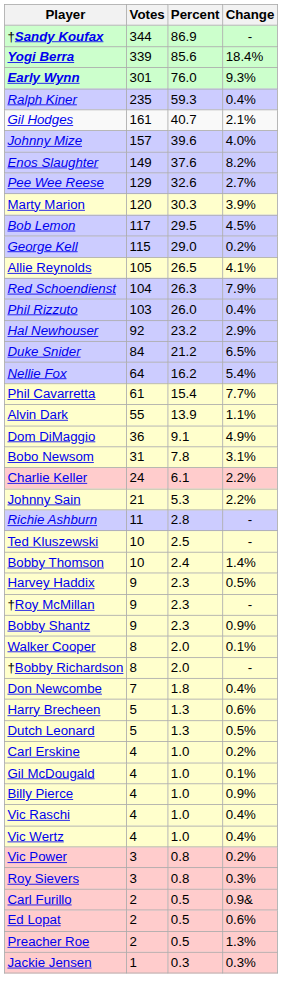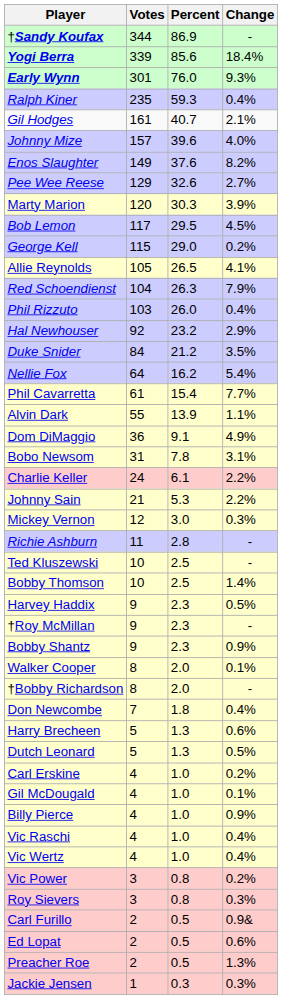 <table class="wikitable">
 <tr>
 <th>Player</th>
 <th>Votes</th>
 <th>Percent</th>
 <th>Change</th>
 </tr>
 <tr bgcolor="#ccffcc">
 <td>†<strong><em><a href='#'>Sandy Koufax</a></em></strong></td>
 <td>344</td>
 <td>86.9</td>
 <td align=center>-</td>
 </tr>
 <tr bgcolor="#ccffcc">
 <td><strong><em><a href='#'>Yogi Berra</a></em></strong></td>
 <td>339</td>
 <td>85.6</td>
 <td align="left"> 18.4%</td>
 </tr>
 <tr bgcolor="#ccffcc">
 <td><strong><em><a href='#'>Early Wynn</a></em></strong></td>
 <td>301</td>
 <td>76.0</td>
 <td align="left"> 9.3%</td>
 </tr>
 <tr bgcolor="#ccccff">
 <td><em><a href='#'>Ralph Kiner</a></em></td>
 <td>235</td>
 <td>59.3</td>
 <td align="left"> 0.4%</td>
 </tr>
 <tr -bgcolor="#ccccff">
 <td><em><a href='#'>Gil Hodges</a></em></td>
 <td>161</td>
 <td>40.7</td>
 <td align="left"> 2.1%</td>
 </tr>
 <tr bgcolor="#ccccff">
 <td><em><a href='#'>Johnny Mize</a></em></td>
 <td>157</td>
 <td>39.6</td>
 <td align="left"> 4.0%</td>
 </tr>
 <tr bgcolor="#ccccff">
 <td><em><a href='#'>Enos Slaughter</a></em></td>
 <td>149</td>
 <td>37.6</td>
 <td align="left"> 8.2%</td>
 </tr>
 <tr bgcolor="#ccccff">
 <td><em><a href='#'>Pee Wee Reese</a></em></td>
 <td>129</td>
 <td>32.6</td>
 <td align="left"> 2.7%</td>
 </tr>
 <tr bgcolor="#ffffcc">
 <td><a href='#'>Marty Marion</a></td>
 <td>120</td>
 <td>30.3</td>
 <td align="left"> 3.9%</td>
 </tr>
 <tr bgcolor="#ccccff">
 <td><em><a href='#'>Bob Lemon</a></em></td>
 <td>117</td>
 <td>29.5</td>
 <td align="left"> 4.5%</td>
 </tr>
 <tr bgcolor="#ccccff">
 <td><em><a href='#'>George Kell</a></em></td>
 <td>115</td>
 <td>29.0</td>
 <td align="left"> 0.2%</td>
 </tr>
 <tr bgcolor="#ffffcc">
 <td><a href='#'>Allie Reynolds</a></td>
 <td>105</td>
 <td>26.5</td>
 <td align="left"> 4.1%</td>
 </tr>
 <tr bgcolor="#ccccff">
 <td><em><a href='#'>Red Schoendienst</a></em></td>
 <td>104</td>
 <td>26.3</td>
 <td align="left"> 7.9%</td>
 </tr>
 <tr bgcolor="#ccccff">
 <td><em><a href='#'>Phil Rizzuto</a></em></td>
 <td>103</td>
 <td>26.0</td>
 <td align="left"> 0.4%</td>
 </tr>
 <tr bgcolor="#ccccff">
 <td><em><a href='#'>Hal Newhouser</a></em></td>
 <td>92</td>
 <td>23.2</td>
 <td align="left"> 2.9%</td>
 </tr>
 <tr bgcolor="#ccccff">
 <td><em><a href='#'>Duke Snider</a></em></td>
 <td>84</td>
 <td>21.2</td>
-<td align="left"> 6.5%</td>
+<td align="left"> 3.5%</td>
 </tr>
 <tr bgcolor="#ccccff">
 <td><em><a href='#'>Nellie Fox</a></em></td>
 <td>64</td>
 <td>16.2</td>
 <td align="left"> 5.4%</td>
 </tr>
 <tr bgcolor="#ffffcc">
 <td><a href='#'>Phil Cavarretta</a></td>
 <td>61</td>
 <td>15.4</td>
 <td align="left"> 7.7%</td>
 </tr>
 <tr bgcolor="#ffffcc">
 <td><a href='#'>Alvin Dark</a></td>
 <td>55</td>
 <td>13.9</td>
 <td align="left"> 1.1%</td>
 </tr>
 <tr bgcolor="#ffffcc">
 <td><a href='#'>Dom DiMaggio</a></td>
 <td>36</td>
 <td>9.1</td>
 <td align="left"> 4.9%</td>
 </tr>
 <tr bgcolor="#ffffcc">
 <td><a href='#'>Bobo Newsom</a></td>
 <td>31</td>
 <td>7.8</td>
 <td align="left"> 3.1%</td>
 </tr>
 <tr bgcolor="#ffcccc">
 <td><a href='#'>Charlie Keller</a></td>
 <td>24</td>
 <td>6.1</td>
 <td align="left"> 2.2%</td>
 </tr>
 <tr bgcolor="#ffffcc">
 <td><a href='#'>Johnny Sain</a></td>
 <td>21</td>
 <td>5.3</td>
 <td align="left"> 2.2%</td>
 </tr>
+<tr bgcolor="#ffffcc">
+<td><a href='#'>Mickey Vernon</a></td>
+<td>12</td>
+<td>3.0</td>
+<td align="left"> 0.3%</td>
+</tr>
 <tr bgcolor="#ccccff">
 <td><em><a href='#'>Richie Ashburn</a></em></td>
 <td>11</td>
 <td>2.8</td>
 <td align=center>-</td>
 </tr>
 <tr bgcolor="#ffffcc">
 <td><a href='#'>Ted Kluszewski</a></td>
 <td>10</td>
 <td>2.5</td>
 <td align=center>-</td>
 </tr>
 <tr bgcolor="#ffffcc">
 <td><a href='#'>Bobby Thomson</a></td>
 <td>10</td>
-<td>2.4</td>
+<td>2.5</td>
 <td align="left"> 1.4%</td>
 </tr>
 <tr bgcolor="#ffffcc">
 <td><a href='#'>Harvey Haddix</a></td>
 <td>9</td>
 <td>2.3</td>
 <td align="left"> 0.5%</td>
 </tr>
 <tr bgcolor="#ffffcc">
 <td>†<a href='#'>Roy McMillan</a></td>
 <td>9</td>
 <td>2.3</td>
 <td align=center>-</td>
 </tr>
 <tr bgcolor="#ffffcc">
 <td><a href='#'>Bobby Shantz</a></td>
 <td>9</td>
 <td>2.3</td>
 <td align="left"> 0.9%</td>
 </tr>
 <tr bgcolor="#ffffcc">
 <td><a href='#'>Walker Cooper</a></td>
 <td>8</td>
 <td>2.0</td>
 <td align="left"> 0.1%</td>
 </tr>
 <tr bgcolor="#ffffcc">
 <td>†<a href='#'>Bobby Richardson</a></td>
 <td>8</td>
 <td>2.0</td>
 <td align=center>-</td>
 </tr>
 <tr bgcolor="#ffffcc">
 <td><a href='#'>Don Newcombe</a></td>
 <td>7</td>
 <td>1.8</td>
 <td align="left"> 0.4%</td>
 </tr>
 <tr bgcolor="#ffffcc">
 <td><a href='#'>Harry Brecheen</a></td>
 <td>5</td>
 <td>1.3</td>
 <td align="left"> 0.6%</td>
 </tr>
 <tr bgcolor="#ffffcc">
 <td><a href='#'>Dutch Leonard</a></td>
 <td>5</td>
 <td>1.3</td>
 <td align="left"> 0.5%</td>
 </tr>
 <tr bgcolor="#ffffcc">
 <td><a href='#'>Carl Erskine</a></td>
 <td>4</td>
 <td>1.0</td>
 <td align="left"> 0.2%</td>
 </tr>
 <tr bgcolor="#ffffcc">
 <td><a href='#'>Gil McDougald</a></td>
 <td>4</td>
 <td>1.0</td>
 <td align="left"> 0.1%</td>
 </tr>
 <tr bgcolor="#ffffcc">
 <td><a href='#'>Billy Pierce</a></td>
 <td>4</td>
 <td>1.0</td>
 <td align="left"> 0.9%</td>
 </tr>
 <tr bgcolor="#ffffcc">
 <td><a href='#'>Vic Raschi</a></td>
 <td>4</td>
 <td>1.0</td>
 <td align="left"> 0.4%</td>
 </tr>
 <tr bgcolor="#ffffcc">
 <td><a href='#'>Vic Wertz</a></td>
 <td>4</td>
 <td>1.0</td>
 <td align="left"> 0.4%</td>
 </tr>
 <tr bgcolor="#ffcccc">
 <td><a href='#'>Vic Power</a></td>
 <td>3</td>
 <td>0.8</td>
 <td align="left"> 0.2%</td>
 </tr>
 <tr bgcolor="#ffcccc">
 <td><a href='#'>Roy Sievers</a></td>
 <td>3</td>
 <td>0.8</td>
 <td align="left"> 0.3%</td>
 </tr>
 <tr bgcolor="#ffcccc">
 <td><a href='#'>Carl Furillo</a></td>
 <td>2</td>
 <td>0.5</td>
 <td align="left"> 0.9&</td>
 </tr>
 <tr bgcolor="#ffcccc">
 <td><a href='#'>Ed Lopat</a></td>
 <td>2</td>
 <td>0.5</td>
 <td align="left"> 0.6%</td>
 </tr>
 <tr bgcolor="#ffcccc">
 <td><a href='#'>Preacher Roe</a></td>
 <td>2</td>
 <td>0.5</td>
 <td align="left"> 1.3%</td>
 </tr>
 <tr bgcolor="#ffcccc">
 <td><a href='#'>Jackie Jensen</a></td>
 <td>1</td>
 <td>0.3</td>
 <td align="left"> 0.3%</td>
 </tr>
 </table>
